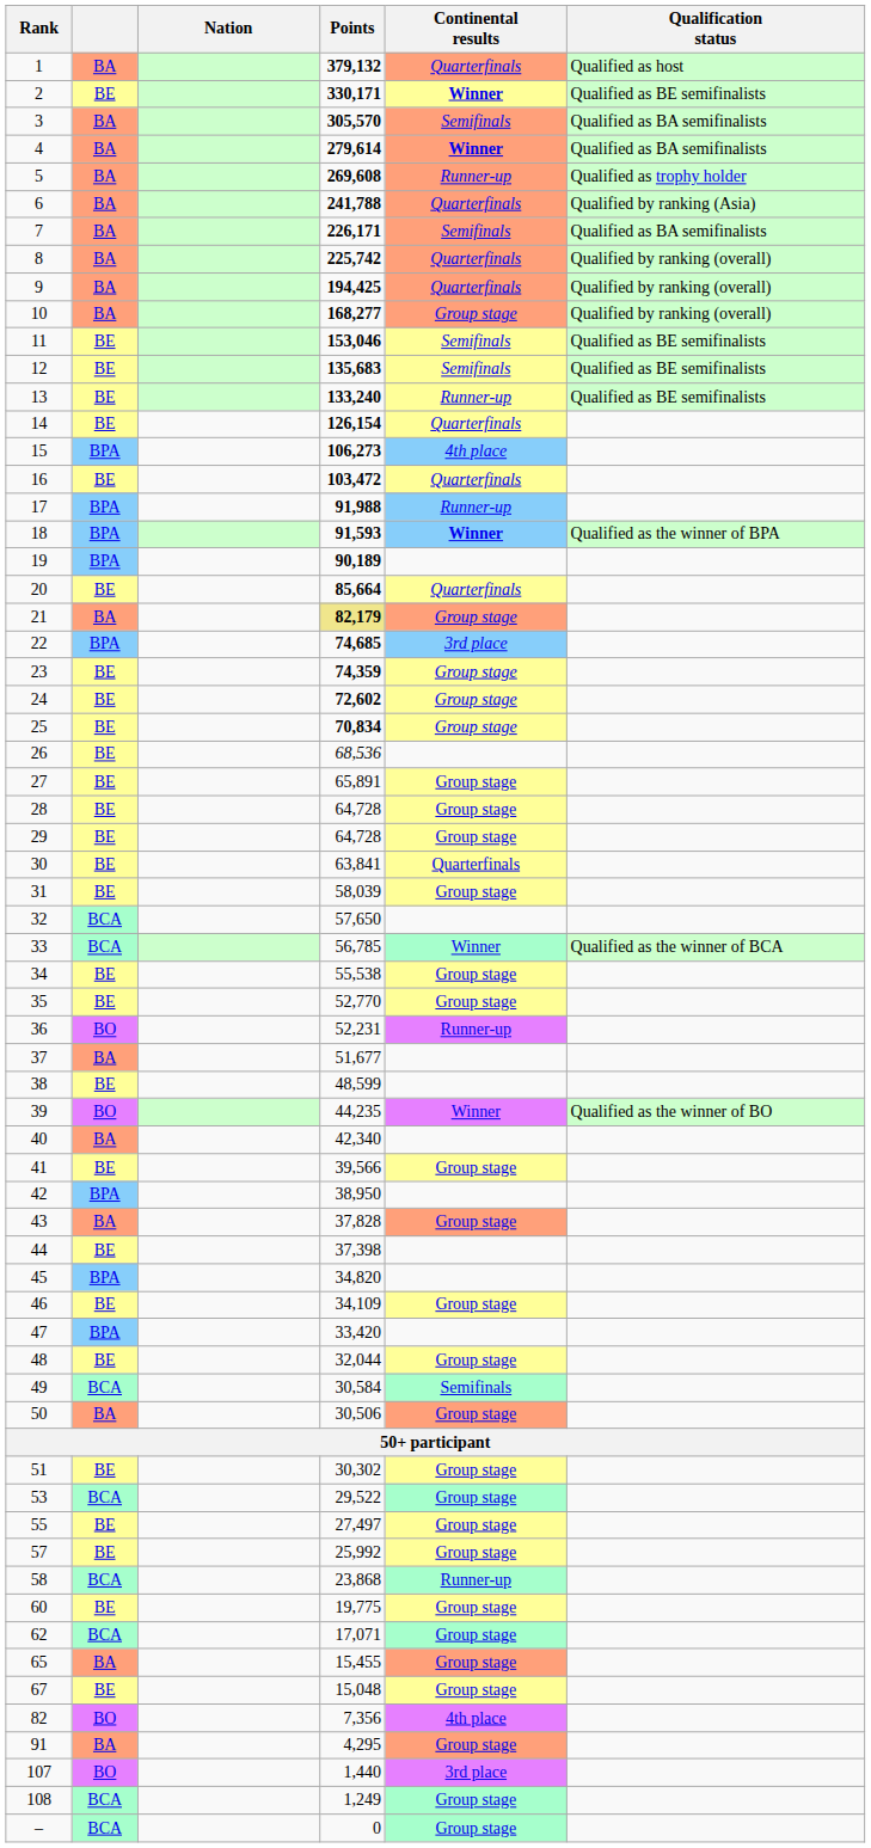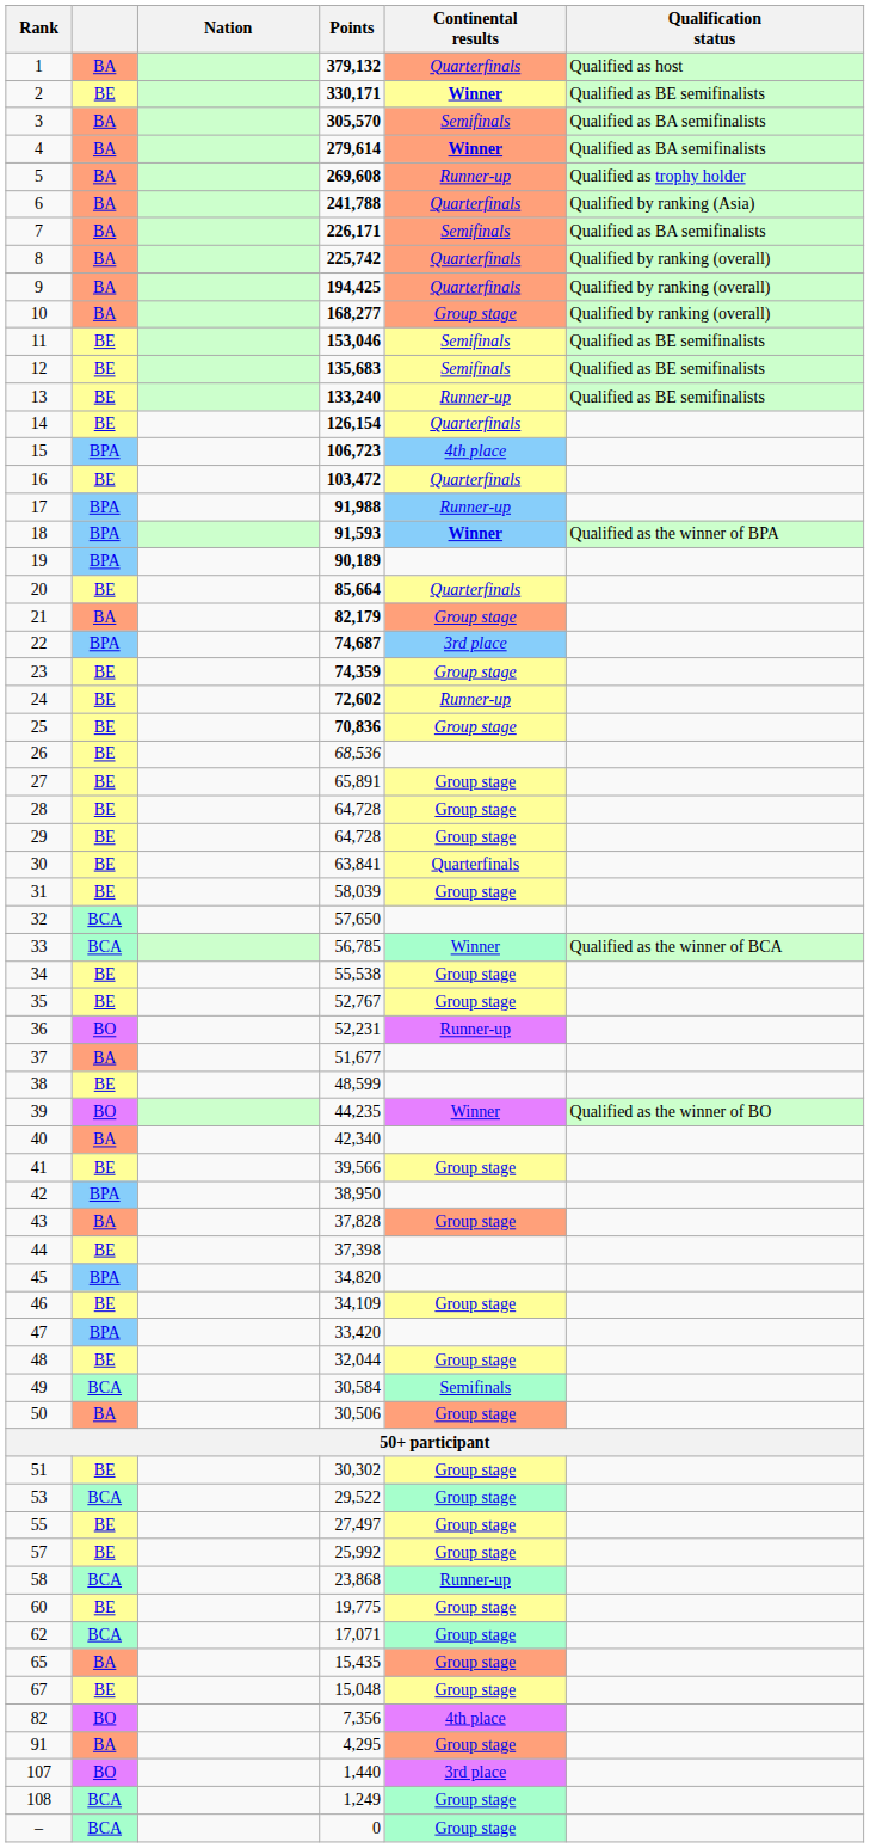 <table class="sortable wikitable" style="font-size:90%; text-align:center; margin:0.5em auto;">
 <tr>
 <th width="50">Rank</th>
 <th width="50"></th>
 <th width="150">Nation</th>
 <th width="50">Points</th>
 <th width="150">Continental<br>results</th>
 <th width="250">Qualification<br>status</th>
 </tr>
 <tr>
 <td>1</td>
 <td bgcolor="#FFA07A"><a href='#'>BA</a></td>
 <td align="left" bgcolor="#ccffcc"></td>
 <td align="right"><strong>379,132</strong></td>
 <td bgcolor="#FFA07A"><em><a href='#'>Quarterfinals</a></em></td>
 <td align="left" bgcolor="#ccffcc">Qualified as host</td>
 </tr>
 <tr>
 <td>2</td>
 <td bgcolor="#FFFF99"><a href='#'>BE</a></td>
 <td align="left" bgcolor="#ccffcc"></td>
 <td align="right"><strong>330,171</strong></td>
 <td bgcolor="#FFFF99"><strong><a href='#'>Winner</a></strong></td>
 <td align="left" bgcolor="#ccffcc">Qualified as BE semifinalists</td>
 </tr>
 <tr>
 <td>3</td>
 <td bgcolor="#FFA07A"><a href='#'>BA</a></td>
 <td align="left" bgcolor="#ccffcc"></td>
 <td align="right"><strong>305,570</strong></td>
 <td bgcolor="#FFA07A"><em><a href='#'>Semifinals</a></em></td>
 <td align="left" bgcolor="#ccffcc">Qualified as BA semifinalists</td>
 </tr>
 <tr>
 <td>4</td>
 <td bgcolor="#FFA07A"><a href='#'>BA</a></td>
 <td align="left" bgcolor="#ccffcc"></td>
 <td align="right"><strong>279,614</strong></td>
 <td bgcolor="#FFA07A"><strong><a href='#'>Winner</a></strong></td>
 <td align="left" bgcolor="#ccffcc">Qualified as BA semifinalists</td>
 </tr>
 <tr>
 <td>5</td>
 <td bgcolor="#FFA07A"><a href='#'>BA</a></td>
 <td align="left" bgcolor="#ccffcc"></td>
 <td align="right"><strong>269,608</strong></td>
 <td bgcolor="#FFA07A"><em><a href='#'>Runner-up</a></em></td>
 <td align="left" bgcolor="#ccffcc">Qualified as <a href='#'>trophy holder</a></td>
 </tr>
 <tr>
 <td>6</td>
 <td bgcolor="#FFA07A"><a href='#'>BA</a></td>
 <td align="left" bgcolor="#ccffcc"></td>
 <td align="right"><strong>241,788</strong></td>
 <td bgcolor="#FFA07A"><em><a href='#'>Quarterfinals</a></em></td>
 <td align="left" bgcolor="#ccffcc">Qualified by ranking (Asia)</td>
 </tr>
 <tr>
 <td>7</td>
 <td bgcolor="#FFA07A"><a href='#'>BA</a></td>
 <td align="left" bgcolor="#ccffcc"></td>
 <td align="right"><strong>226,171</strong></td>
 <td bgcolor="#FFA07A"><em><a href='#'>Semifinals</a></em></td>
 <td align="left" bgcolor="#ccffcc">Qualified as BA semifinalists</td>
 </tr>
 <tr>
 <td>8</td>
 <td bgcolor="#FFA07A"><a href='#'>BA</a></td>
 <td align="left" bgcolor="#ccffcc"></td>
 <td align="right"><strong>225,742</strong></td>
 <td bgcolor="#FFA07A"><em><a href='#'>Quarterfinals</a></em></td>
 <td align="left" bgcolor="#ccffcc">Qualified by ranking (overall)</td>
 </tr>
 <tr>
 <td>9</td>
 <td bgcolor="#FFA07A"><a href='#'>BA</a></td>
 <td align="left" bgcolor="#ccffcc"></td>
 <td align="right"><strong>194,425</strong></td>
 <td bgcolor="#FFA07A"><em><a href='#'>Quarterfinals</a></em></td>
 <td align="left" bgcolor="#ccffcc">Qualified by ranking (overall)</td>
 </tr>
 <tr>
 <td>10</td>
 <td bgcolor="#FFA07A"><a href='#'>BA</a></td>
 <td align="left" bgcolor="#ccffcc"></td>
 <td align="right"><strong>168,277</strong></td>
 <td bgcolor="#FFA07A"><em><a href='#'>Group stage</a></em></td>
 <td align="left" bgcolor="#ccffcc">Qualified by ranking (overall)</td>
 </tr>
 <tr>
 <td>11</td>
 <td bgcolor="#FFFF99"><a href='#'>BE</a></td>
 <td align="left" bgcolor="#ccffcc"></td>
 <td align="right"><strong>153,046</strong></td>
 <td bgcolor="#FFFF99"><em><a href='#'>Semifinals</a></em></td>
 <td align="left" bgcolor="#ccffcc">Qualified as BE semifinalists</td>
 </tr>
 <tr>
 <td>12</td>
 <td bgcolor="#FFFF99"><a href='#'>BE</a></td>
 <td align="left" bgcolor="#ccffcc"></td>
 <td align="right"><strong>135,683</strong></td>
 <td bgcolor="#FFFF99"><em><a href='#'>Semifinals</a></em></td>
 <td align="left" bgcolor="#ccffcc">Qualified as BE semifinalists</td>
 </tr>
 <tr>
 <td>13</td>
 <td bgcolor="#FFFF99"><a href='#'>BE</a></td>
 <td align="left" bgcolor="#ccffcc"></td>
 <td align="right"><strong>133,240</strong></td>
 <td bgcolor="#FFFF99"><em><a href='#'>Runner-up</a></em></td>
 <td align="left" bgcolor="#ccffcc">Qualified as BE semifinalists</td>
 </tr>
 <tr>
 <td>14</td>
 <td bgcolor="#FFFF99"><a href='#'>BE</a></td>
 <td align="left"></td>
 <td align="right"><strong>126,154</strong></td>
 <td bgcolor="#FFFF99"><em><a href='#'>Quarterfinals</a></em></td>
 <td align="left"></td>
 </tr>
 <tr>
 <td>15</td>
 <td bgcolor="#87CEFA"><a href='#'>BPA</a></td>
 <td align="left"></td>
-<td align="right"><strong>106,273</strong></td>
+<td align="right"><strong>106,723</strong></td>
 <td bgcolor="#87CEFA"><em><a href='#'>4th place</a></em></td>
 <td align="left"></td>
 </tr>
 <tr>
 <td>16</td>
 <td bgcolor="#FFFF99"><a href='#'>BE</a></td>
 <td align="left"></td>
 <td align="right"><strong>103,472</strong></td>
 <td bgcolor="#FFFF99"><em><a href='#'>Quarterfinals</a></em></td>
 <td align="left"></td>
 </tr>
 <tr>
 <td>17</td>
 <td bgcolor="#87CEFA"><a href='#'>BPA</a></td>
 <td align="left"></td>
 <td align="right"><strong>91,988</strong></td>
 <td bgcolor="#87CEFA"><em><a href='#'>Runner-up</a></em></td>
 <td align="left"></td>
 </tr>
 <tr>
 <td>18</td>
 <td bgcolor="#87CEFA"><a href='#'>BPA</a></td>
 <td align="left" bgcolor="#ccffcc"></td>
 <td align="right"><strong>91,593</strong></td>
 <td bgcolor="#87CEFA"><strong><a href='#'>Winner</a></strong></td>
 <td align="left" bgcolor="#ccffcc">Qualified as the winner of BPA</td>
 </tr>
 <tr>
 <td>19</td>
 <td bgcolor="#87CEFA"><a href='#'>BPA</a></td>
 <td align="left"></td>
 <td align="right"><strong>90,189</strong></td>
 <td></td>
 <td align="left"></td>
 </tr>
 <tr>
 <td>20</td>
 <td bgcolor="#FFFF99"><a href='#'>BE</a></td>
 <td align="left"></td>
 <td align="right"><strong>85,664</strong></td>
 <td bgcolor="#FFFF99"><em><a href='#'>Quarterfinals</a></em></td>
 <td align="left"></td>
 </tr>
 <tr>
 <td>21</td>
 <td bgcolor="#FFA07A"><a href='#'>BA</a></td>
 <td align="left"></td>
-<td align="right" style="background: khaki;"><strong>82,179</strong></td>
+<td align="right"><strong>82,179</strong></td>
 <td bgcolor="#FFA07A"><em><a href='#'>Group stage</a></em></td>
 <td align="left"></td>
 </tr>
 <tr>
 <td>22</td>
 <td bgcolor="#87CEFA"><a href='#'>BPA</a></td>
 <td align="left"></td>
-<td align="right"><strong>74,685</strong></td>
+<td align="right"><strong>74,687</strong></td>
 <td bgcolor="#87CEFA"><em><a href='#'>3rd place</a></em></td>
 <td align="left"></td>
 </tr>
 <tr>
 <td>23</td>
 <td bgcolor="#FFFF99"><a href='#'>BE</a></td>
 <td align="left"></td>
 <td align="right"><strong>74,359</strong></td>
 <td bgcolor="#FFFF99"><em><a href='#'>Group stage</a></em></td>
 <td align="left"></td>
 </tr>
 <tr>
 <td>24</td>
 <td bgcolor="#FFFF99"><a href='#'>BE</a></td>
 <td align="left"></td>
 <td align="right"><strong>72,602</strong></td>
-<td bgcolor="#FFFF99"><em><a href='#'>Group stage</a></em></td>
+<td bgcolor="#FFFF99"><em><a href='#'>Runner-up</a></em></td>
 <td align="left"></td>
 </tr>
 <tr>
 <td>25</td>
 <td bgcolor="#FFFF99"><a href='#'>BE</a></td>
 <td align="left"></td>
-<td align="right"><strong>70,834</strong></td>
+<td align="right"><strong>70,836</strong></td>
 <td bgcolor="#FFFF99"><em><a href='#'>Group stage</a></em></td>
 <td align="left"></td>
 </tr>
 <tr>
 <td>26</td>
 <td bgcolor="#FFFF99"><a href='#'>BE</a></td>
 <td align="left"></td>
 <td align="right"><em>68,536<strong></td>
 <td></td>
 <td align="left"></td>
 </tr>
 <tr>
 <td>27</td>
 <td bgcolor="#FFFF99"><a href='#'>BE</a></td>
 <td align="left"></td>
 <td align="right"></strong>65,891<strong></td>
 <td bgcolor="#FFFF99"></em><a href='#'>Group stage</a><em></td>
 <td align="left"></td>
 </tr>
 <tr>
 <td>28</td>
 <td bgcolor="#FFFF99"><a href='#'>BE</a></td>
 <td align="left"></td>
 <td align="right"></strong>64,728<strong></td>
 <td bgcolor="#FFFF99"></em><a href='#'>Group stage</a><em></td>
 <td align="left"></td>
 </tr>
 <tr>
 <td>29</td>
 <td bgcolor="#FFFF99"><a href='#'>BE</a></td>
 <td align="left"></td>
 <td align="right"></strong>64,728<strong></td>
 <td bgcolor="#FFFF99"></em><a href='#'>Group stage</a><em></td>
 <td align="left"></td>
 </tr>
 <tr>
 <td>30</td>
 <td bgcolor="#FFFF99"><a href='#'>BE</a></td>
 <td align="left"></td>
 <td align="right"></strong>63,841<strong></td>
 <td bgcolor="#FFFF99"></em><a href='#'>Quarterfinals</a><em></td>
 <td align="left"></td>
 </tr>
 <tr>
 <td>31</td>
 <td bgcolor="#FFFF99"><a href='#'>BE</a></td>
 <td align="left"></td>
 <td align="right"></strong>58,039<strong></td>
 <td bgcolor="#FFFF99"></em><a href='#'>Group stage</a><em></td>
 <td align="left"></td>
 </tr>
 <tr>
 <td>32</td>
 <td bgcolor="#A6FFCC"><a href='#'>BCA</a></td>
 <td align="left"></td>
 <td align="right"></strong>57,650<strong></td>
 <td></td>
 <td align="left"></td>
 </tr>
 <tr>
 <td>33</td>
 <td bgcolor="#A6FFCC"><a href='#'>BCA</a></td>
 <td align="left" bgcolor="#ccffcc"></td>
 <td align="right"></strong>56,785<strong></td>
 <td bgcolor="#A6FFCC"></strong><a href='#'>Winner</a><strong></td>
 <td align="left" bgcolor="#ccffcc">Qualified as the winner of BCA</td>
 </tr>
 <tr>
 <td>34</td>
 <td bgcolor="#FFFF99"><a href='#'>BE</a></td>
 <td align="left"></td>
 <td align="right"></strong>55,538<strong></td>
 <td bgcolor="#FFFF99"></em><a href='#'>Group stage</a><em></td>
 <td align="left"></td>
 </tr>
 <tr>
 <td>35</td>
 <td bgcolor="#FFFF99"><a href='#'>BE</a></td>
 <td align="left"></td>
-<td align="right"></strong>52,770<strong></td>
+<td align="right"></strong>52,767<strong></td>
 <td bgcolor="#FFFF99"></em><a href='#'>Group stage</a><em></td>
 <td align="left"></td>
 </tr>
 <tr>
 <td>36</td>
 <td bgcolor="#E680FF"><a href='#'>BO</a></td>
 <td align="left"></td>
 <td align="right"></strong>52,231<strong></td>
 <td bgcolor="#E680FF"></em><a href='#'>Runner-up</a><em></td>
 <td align="left"></td>
 </tr>
 <tr>
 <td>37</td>
 <td bgcolor="#FFA07A"><a href='#'>BA</a></td>
 <td align="left"></td>
 <td align="right"></strong>51,677<strong></td>
 <td></td>
 <td align="left"></td>
 </tr>
 <tr>
 <td>38</td>
 <td bgcolor="#FFFF99"><a href='#'>BE</a></td>
 <td align="left"></td>
 <td align="right"></strong>48,599<strong></td>
 <td></td>
 <td align="left"></td>
 </tr>
 <tr>
 <td>39</td>
 <td bgcolor="#E680FF"><a href='#'>BO</a></td>
 <td align="left" bgcolor="#ccffcc"></td>
 <td align="right"></strong>44,235<strong></td>
 <td bgcolor="#E680FF"></strong><a href='#'>Winner</a><strong></td>
 <td align="left" bgcolor="#ccffcc">Qualified as the winner of BO</td>
 </tr>
 <tr>
 <td>40</td>
 <td bgcolor="#FFA07A"><a href='#'>BA</a></td>
 <td align="left"></td>
 <td align="right"></strong>42,340<strong></td>
 <td></td>
 <td align="left"></td>
 </tr>
 <tr>
 <td>41</td>
 <td bgcolor="#FFFF99"><a href='#'>BE</a></td>
 <td align="left"></td>
 <td align="right"></strong>39,566<strong></td>
 <td bgcolor="#FFFF99"></em><a href='#'>Group stage</a><em></td>
 <td align="left"></td>
 </tr>
 <tr>
 <td>42</td>
 <td bgcolor="#87CEFA"><a href='#'>BPA</a></td>
 <td align="left"></td>
 <td align="right"></strong>38,950<strong></td>
 <td></td>
 <td align="left"></td>
 </tr>
 <tr>
 <td>43</td>
 <td bgcolor="#FFA07A"><a href='#'>BA</a></td>
 <td align="left"></td>
 <td align="right"></strong>37,828<strong></td>
 <td bgcolor="#FFA07A"></em><a href='#'>Group stage</a><em></td>
 <td align="left"></td>
 </tr>
 <tr>
 <td>44</td>
 <td bgcolor="#FFFF99"><a href='#'>BE</a></td>
 <td align="left"></td>
 <td align="right"></strong>37,398<strong></td>
 <td></td>
 <td align="left"></td>
 </tr>
 <tr>
 <td>45</td>
 <td bgcolor="#87CEFA"><a href='#'>BPA</a></td>
 <td align="left"></td>
 <td align="right"></strong>34,820<strong></td>
 <td></td>
 <td align="left"></td>
 </tr>
 <tr>
 <td>46</td>
 <td bgcolor="#FFFF99"><a href='#'>BE</a></td>
 <td align="left"></td>
 <td align="right"></strong>34,109<strong></td>
 <td bgcolor="#FFFF99"></em><a href='#'>Group stage</a><em></td>
 <td align="left"></td>
 </tr>
 <tr>
 <td>47</td>
 <td bgcolor="#87CEFA"><a href='#'>BPA</a></td>
 <td align="left"></td>
 <td align="right"></strong>33,420<strong></td>
 <td></td>
 <td align="left"></td>
 </tr>
 <tr>
 <td>48</td>
 <td bgcolor="#FFFF99"><a href='#'>BE</a></td>
 <td align="left"></td>
 <td align="right"></strong>32,044<strong></td>
 <td bgcolor="#FFFF99"></em><a href='#'>Group stage</a><em></td>
 <td align="left"></td>
 </tr>
 <tr>
 <td>49</td>
 <td bgcolor="#A6FFCC"><a href='#'>BCA</a></td>
 <td align="left"></td>
 <td align="right"></strong>30,584<strong></td>
 <td bgcolor="#A6FFCC"></em><a href='#'>Semifinals</a><em></td>
 <td align="left"></td>
 </tr>
 <tr>
 <td>50</td>
 <td bgcolor="#FFA07A"><a href='#'>BA</a></td>
 <td align="left"></td>
 <td align="right"></strong>30,506<strong></td>
 <td bgcolor="#FFA07A"></em><a href='#'>Group stage</a><em></td>
 <td align="left"></td>
 </tr>
 <tr>
 <th colspan="6">50+ participant</th>
 </tr>
 <tr>
 <td>51</td>
 <td bgcolor="#FFFF99"><a href='#'>BE</a></td>
 <td align="left"></td>
 <td align="right"></strong>30,302<strong></td>
 <td bgcolor="#FFFF99"></em><a href='#'>Group stage</a><em></td>
 <td align="left"></td>
 </tr>
 <tr>
 <td>53</td>
 <td bgcolor="#A6FFCC"><a href='#'>BCA</a></td>
 <td align="left"></td>
 <td align="right"></strong>29,522<strong></td>
 <td bgcolor="#A6FFCC"></em><a href='#'>Group stage</a><em></td>
 <td align="left"></td>
 </tr>
 <tr>
 <td>55</td>
 <td bgcolor="#FFFF99"><a href='#'>BE</a></td>
 <td align="left"></td>
 <td align="right"></strong>27,497<strong></td>
 <td bgcolor="#FFFF99"></em><a href='#'>Group stage</a><em></td>
 <td align="left"></td>
 </tr>
 <tr>
 <td>57</td>
 <td bgcolor="#FFFF99"><a href='#'>BE</a></td>
 <td align="left"></td>
 <td align="right"></strong>25,992<strong></td>
 <td bgcolor="#FFFF99"></em><a href='#'>Group stage</a><em></td>
 <td align="left"></td>
 </tr>
 <tr>
 <td>58</td>
 <td bgcolor="#A6FFCC"><a href='#'>BCA</a></td>
 <td align="left"></td>
 <td align="right"></strong>23,868<strong></td>
 <td bgcolor="#A6FFCC"></em><a href='#'>Runner-up</a><em></td>
 <td align="left"></td>
 </tr>
 <tr>
 <td>60</td>
 <td bgcolor="#FFFF99"><a href='#'>BE</a></td>
 <td align="left"></td>
 <td align="right"></strong>19,775<strong></td>
 <td bgcolor="#FFFF99"></em><a href='#'>Group stage</a><em></td>
 <td align="left"></td>
 </tr>
 <tr>
 <td>62</td>
 <td bgcolor="#A6FFCC"><a href='#'>BCA</a></td>
 <td align="left"></td>
 <td align="right"></strong>17,071<strong></td>
 <td bgcolor="#A6FFCC"></em><a href='#'>Group stage</a><em></td>
 <td align="left"></td>
 </tr>
 <tr>
 <td>65</td>
 <td bgcolor="#FFA07A"><a href='#'>BA</a></td>
 <td align="left"></td>
-<td align="right"></strong>15,455<strong></td>
+<td align="right"></strong>15,435<strong></td>
 <td bgcolor="#FFA07A"></em><a href='#'>Group stage</a><em></td>
 <td align="left"></td>
 </tr>
 <tr>
 <td>67</td>
 <td bgcolor="#FFFF99"><a href='#'>BE</a></td>
 <td align="left"></td>
 <td align="right"></strong>15,048<strong></td>
 <td bgcolor="#FFFF99"></em><a href='#'>Group stage</a><em></td>
 <td align="left"></td>
 </tr>
 <tr>
 <td>82</td>
 <td bgcolor="#E680FF"><a href='#'>BO</a></td>
 <td align="left"></td>
 <td align="right"></strong>7,356<strong></td>
 <td bgcolor="#E680FF"></em><a href='#'>4th place</a><em></td>
 <td align="left"></td>
 </tr>
 <tr>
 <td>91</td>
 <td bgcolor="#FFA07A"><a href='#'>BA</a></td>
 <td align="left"></td>
 <td align="right"></strong>4,295<strong></td>
 <td bgcolor="#FFA07A"></em><a href='#'>Group stage</a><em></td>
 <td align="left"></td>
 </tr>
 <tr>
 <td>107</td>
 <td bgcolor="#E680FF"><a href='#'>BO</a></td>
 <td align="left"></td>
 <td align="right"></strong>1,440<strong></td>
 <td bgcolor="#E680FF"></em><a href='#'>3rd place</a><em></td>
 <td align="left"></td>
 </tr>
 <tr>
 <td>108</td>
 <td bgcolor="#A6FFCC"><a href='#'>BCA</a></td>
 <td align="left"></td>
 <td align="right"></strong>1,249<strong></td>
 <td bgcolor="#A6FFCC"></em><a href='#'>Group stage</a><em></td>
 <td align="left"></td>
 </tr>
 <tr>
 <td>–</td>
 <td bgcolor="#A6FFCC"><a href='#'>BCA</a></td>
 <td align="left"></td>
 <td align="right"></strong>0<strong></td>
 <td bgcolor="#A6FFCC"></em><a href='#'>Group stage</a><em></td>
 <td align="left"></td>
 </tr>
 </table>
